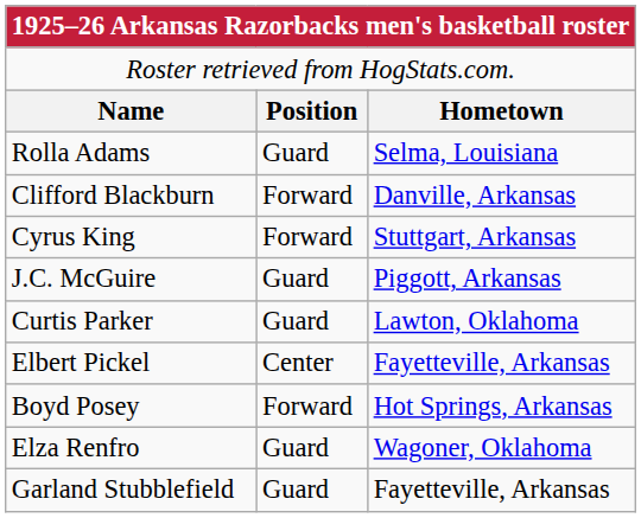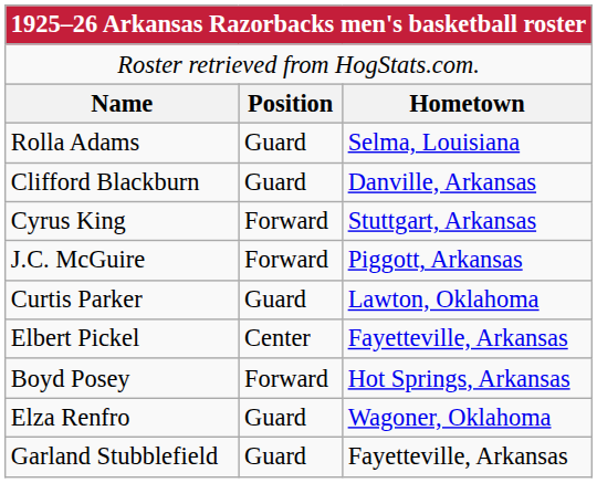 <table class="wikitable">
 <tr>
 <td colspan="9" style="background-color: #C41E3A; color: #FFFFFF"><strong>1925–26 Arkansas Razorbacks men's basketball roster</strong></td>
 </tr>
 <tr>
 <td colspan="9" align="center"><em>Roster retrieved from HogStats.com. </em></td>
 </tr>
 <tr>
 <th>Name</th>
 <th>Position</th>
 <th>Hometown</th>
 </tr>
 <tr>
 <td>Rolla Adams</td>
 <td>Guard</td>
 <td><a href='#'>Selma, Louisiana</a></td>
 </tr>
 <tr>
 <td>Clifford Blackburn</td>
-<td>Forward</td>
+<td>Guard</td>
 <td><a href='#'>Danville, Arkansas</a></td>
 </tr>
 <tr>
 <td>Cyrus King</td>
 <td>Forward</td>
 <td><a href='#'>Stuttgart, Arkansas</a></td>
 </tr>
 <tr>
 <td>J.C. McGuire</td>
-<td>Guard</td>
+<td>Forward</td>
 <td><a href='#'>Piggott, Arkansas</a></td>
 </tr>
 <tr>
 <td>Curtis Parker</td>
 <td>Guard</td>
 <td><a href='#'>Lawton, Oklahoma</a></td>
 </tr>
 <tr>
 <td>Elbert Pickel</td>
 <td>Center</td>
 <td><a href='#'>Fayetteville, Arkansas</a></td>
 </tr>
 <tr>
 <td>Boyd Posey</td>
 <td>Forward</td>
 <td><a href='#'>Hot Springs, Arkansas</a></td>
 </tr>
 <tr>
 <td>Elza Renfro</td>
 <td>Guard</td>
 <td><a href='#'>Wagoner, Oklahoma</a></td>
 </tr>
 <tr>
 <td>Garland Stubblefield</td>
 <td>Guard</td>
 <td>Fayetteville, Arkansas</td>
 </tr>
 </table>
